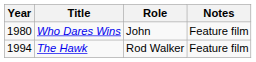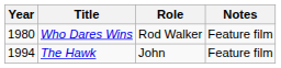 <table class="wikitable">
 <tr>
 <th>Year</th>
 <th>Title</th>
 <th>Role</th>
 <th>Notes</th>
 </tr>
 <tr>
 <td>1980</td>
 <td><em><a href='#'>Who Dares Wins</a></em></td>
-<td>John</td>
+<td>Rod Walker</td>
 <td>Feature film</td>
 </tr>
 <tr>
 <td>1994</td>
 <td><em><a href='#'>The Hawk</a></em></td>
-<td>Rod Walker</td>
+<td>John</td>
 <td>Feature film</td>
 </tr>
 </table>
